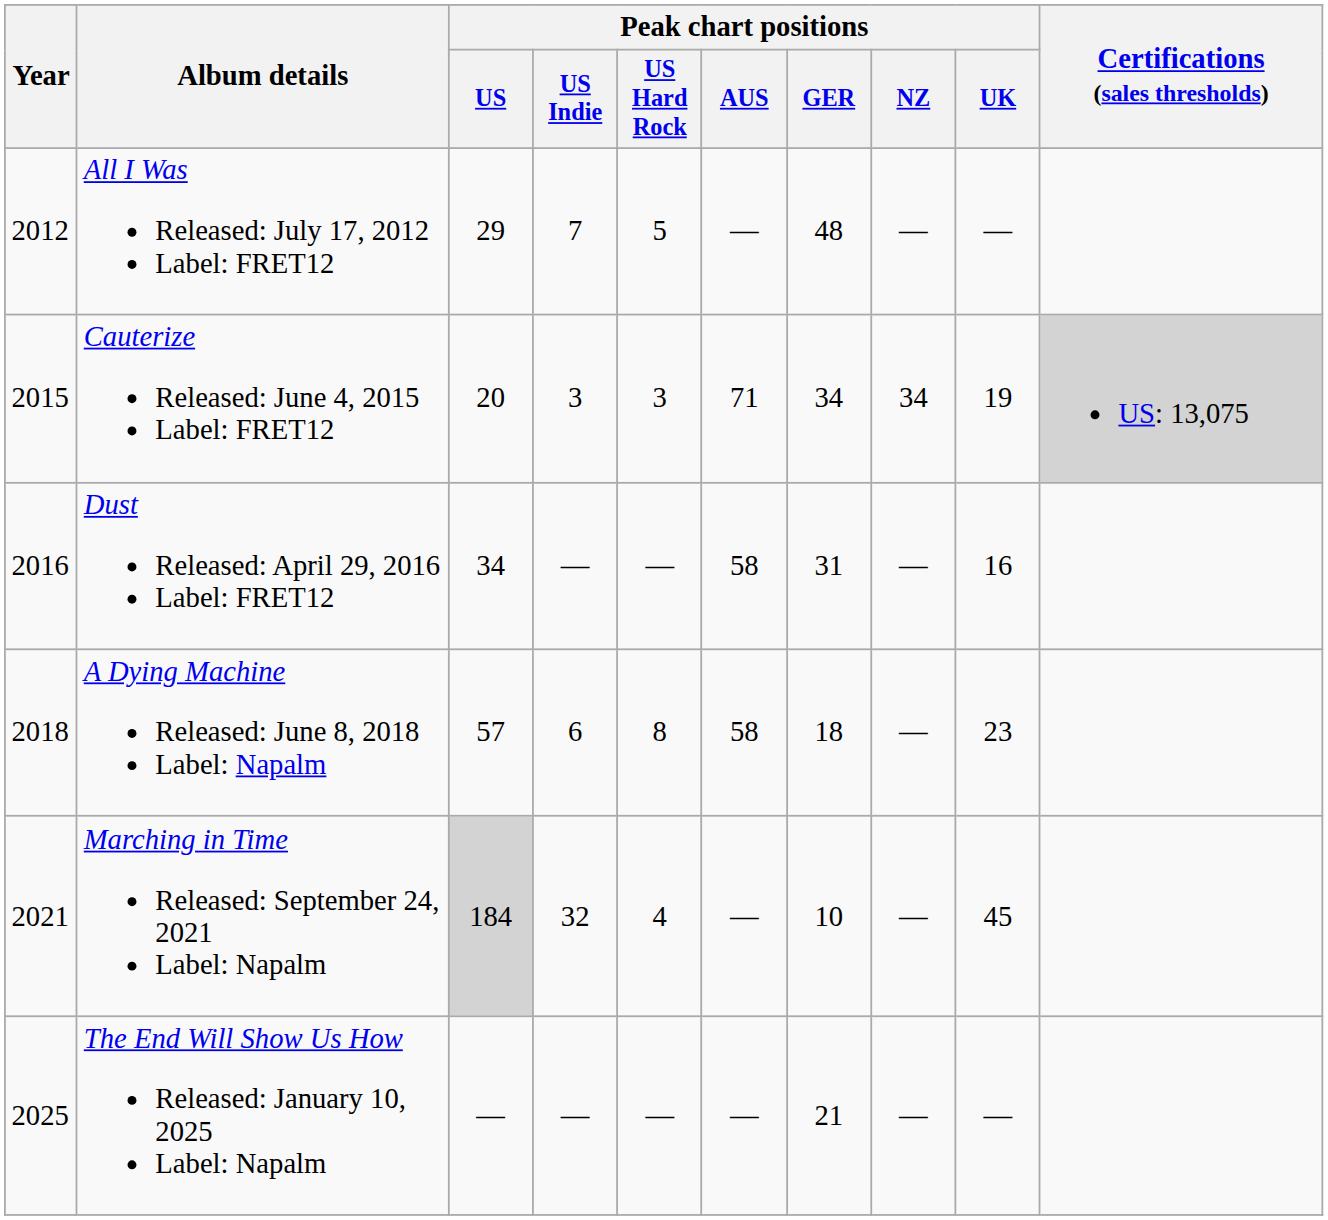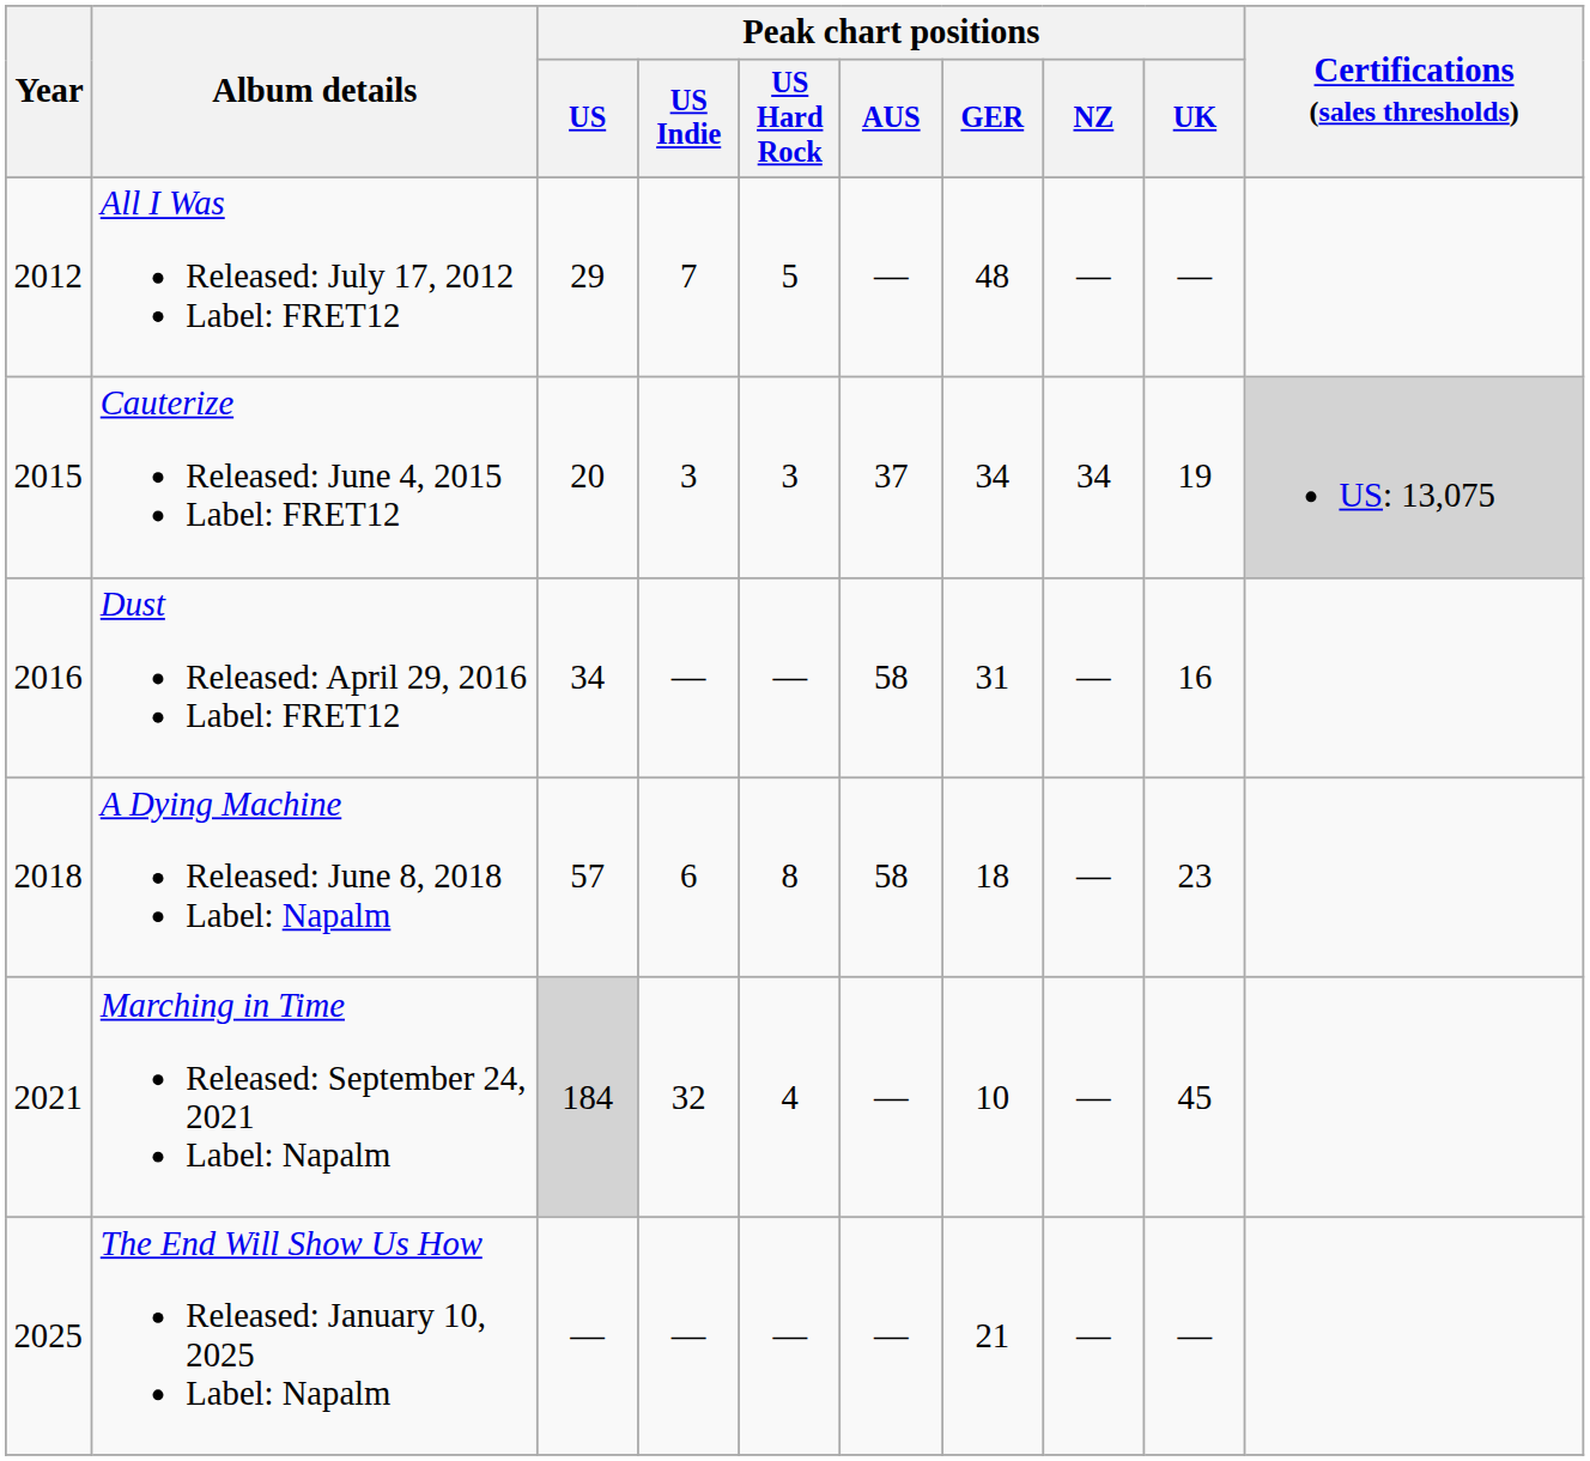 <table class="wikitable">
 <tr>
 <th rowspan="2" style="width:33px;">Year</th>
 <th rowspan="2" style="width:200px;">Album details</th>
 <th colspan="7">Peak chart positions</th>
 <th rowspan="2" style="width:150px;"><a href='#'>Certifications</a><br><small>(<a href='#'>sales thresholds</a>)</small></th>
 </tr>
 <tr>
 <th style="width:3em;font-size:85%"><a href='#'>US</a><br></th>
 <th style="width:3em;font-size:85%"><a href='#'>US Indie</a><br></th>
 <th style="width:3em;font-size:85%"><a href='#'>US Hard Rock</a><br></th>
 <th style="width:3em;font-size:85%"><a href='#'>AUS</a><br></th>
 <th style="width:3em;font-size:85%"><a href='#'>GER</a><br></th>
 <th style="width:3em;font-size:85%"><a href='#'>NZ</a></th>
 <th style="width:3em;font-size:85%"><a href='#'>UK</a><br></th>
 </tr>
 <tr>
 <td>2012</td>
 <td><em><a href='#'>All I Was</a></em><br><ul><li>Released: July 17, 2012</li><li>Label: FRET12</li></ul></td>
 <td style="text-align:center;">29</td>
 <td style="text-align:center;">7</td>
 <td style="text-align:center;">5</td>
 <td style="text-align:center;">—</td>
 <td style="text-align:center;">48</td>
 <td style="text-align:center;">—</td>
 <td style="text-align:center;">—</td>
 <td></td>
 </tr>
 <tr>
 <td>2015</td>
 <td><em><a href='#'>Cauterize</a></em><br><ul><li>Released: June 4, 2015</li><li>Label: FRET12</li></ul></td>
 <td style="text-align:center;">20</td>
 <td style="text-align:center;">3</td>
 <td style="text-align:center;">3</td>
-<td style="text-align:center;">71</td>
+<td style="text-align:center;">37</td>
 <td style="text-align:center;">34</td>
 <td style="text-align:center;">34</td>
 <td style="text-align:center;">19</td>
 <td style="background: lightgrey;"><br><ul><li><a href='#'>US</a>: 13,075</li></ul></td>
 </tr>
 <tr>
 <td>2016</td>
 <td><em><a href='#'>Dust</a></em><br><ul><li>Released: April 29, 2016</li><li>Label: FRET12</li></ul></td>
 <td style="text-align:center;">34</td>
 <td style="text-align:center;">—</td>
 <td style="text-align:center;">—</td>
 <td style="text-align:center;">58</td>
 <td style="text-align:center;">31</td>
 <td style="text-align:center;">—</td>
 <td style="text-align:center;">16</td>
 <td style="text-align:center;"></td>
 </tr>
 <tr>
 <td>2018</td>
 <td><em><a href='#'>A Dying Machine</a></em><br><ul><li>Released: June 8, 2018</li><li>Label: <a href='#'>Napalm</a></li></ul></td>
 <td style="text-align:center;">57</td>
 <td style="text-align:center;">6</td>
 <td style="text-align:center;">8</td>
 <td style="text-align:center;">58</td>
 <td style="text-align:center;">18</td>
 <td style="text-align:center;">—</td>
 <td style="text-align:center;">23</td>
 <td style="text-align:center;"></td>
 </tr>
 <tr>
 <td>2021</td>
 <td><em><a href='#'>Marching in Time</a></em><br><ul><li>Released: September 24, 2021</li><li>Label: Napalm</li></ul></td>
 <td style="background: lightgrey; text-align:center;">184</td>
 <td style="text-align:center;">32</td>
 <td style="text-align:center;">4</td>
 <td style="text-align:center;">—</td>
 <td style="text-align:center;">10</td>
 <td style="text-align:center;">—</td>
 <td style="text-align:center;">45</td>
 <td style="text-align:center;"></td>
 </tr>
 <tr>
 <td>2025</td>
 <td><em><a href='#'>The End Will Show Us How</a></em><br><ul><li>Released: January 10, 2025</li><li>Label: Napalm</li></ul></td>
 <td style="text-align:center;">—</td>
 <td style="text-align:center;">—</td>
 <td style="text-align:center;">—</td>
 <td style="text-align:center;">—</td>
 <td style="text-align:center;">21</td>
 <td style="text-align:center;">—</td>
 <td style="text-align:center;">—</td>
 <td style="text-align:center;"></td>
 </tr>
 </table>
